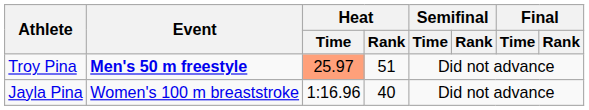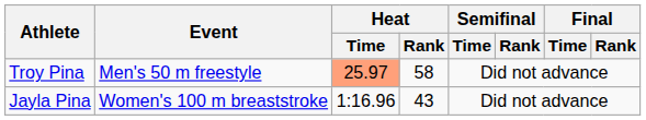 <table class=wikitable style="font-size:90%">
 <tr>
 <th rowspan="2">Athlete</th>
 <th rowspan="2">Event</th>
 <th colspan="2">Heat</th>
 <th colspan="2">Semifinal</th>
 <th colspan="2">Final</th>
 </tr>
 <tr style="font-size:95%">
 <th>Time</th>
 <th>Rank</th>
 <th>Time</th>
 <th>Rank</th>
 <th>Time</th>
 <th>Rank</th>
 </tr>
 <tr align=center>
 <td align=left><a href='#'>Troy Pina</a></td>
-<td align=left><strong><a href='#'>Men's 50 m freestyle</a></strong></td>
+<td align=left><a href='#'>Men's 50 m freestyle</a></td>
 <td style="background: lightsalmon;">25.97</td>
-<td>51</td>
+<td>58</td>
 <td colspan="4">Did not advance</td>
 </tr>
 <tr align=center>
 <td align=left><a href='#'>Jayla Pina</a></td>
 <td align=left><a href='#'>Women's 100 m breaststroke</a></td>
 <td>1:16.96</td>
-<td>40</td>
+<td>43</td>
 <td colspan="4">Did not advance</td>
 </tr>
 </table>
